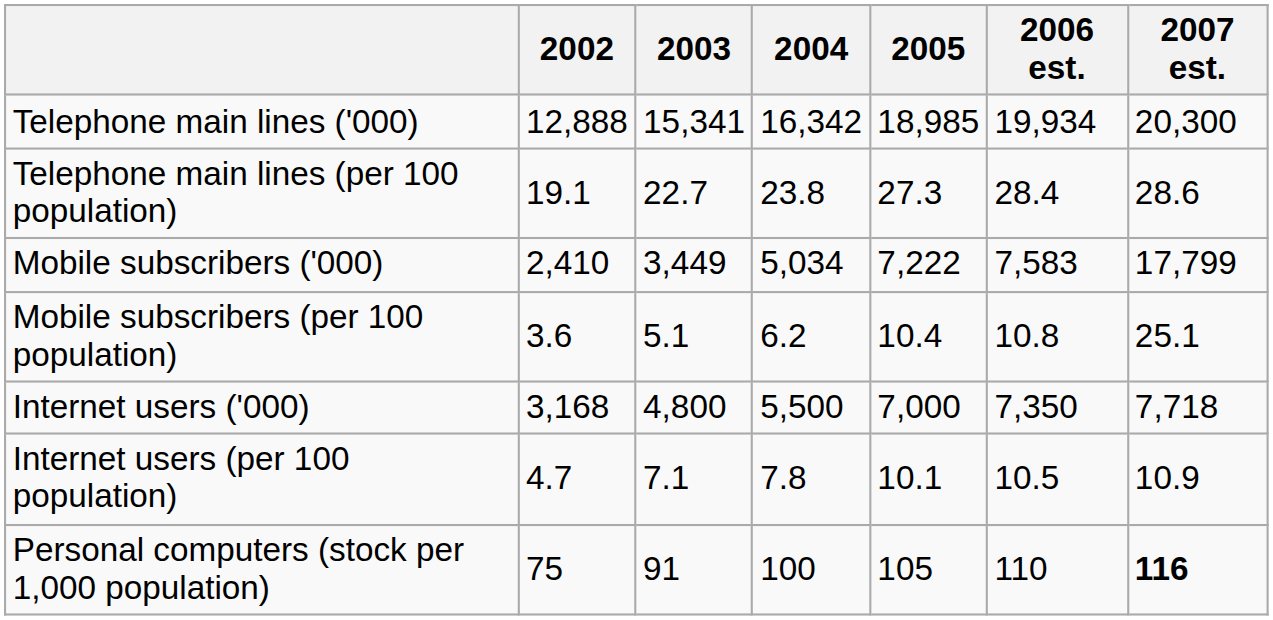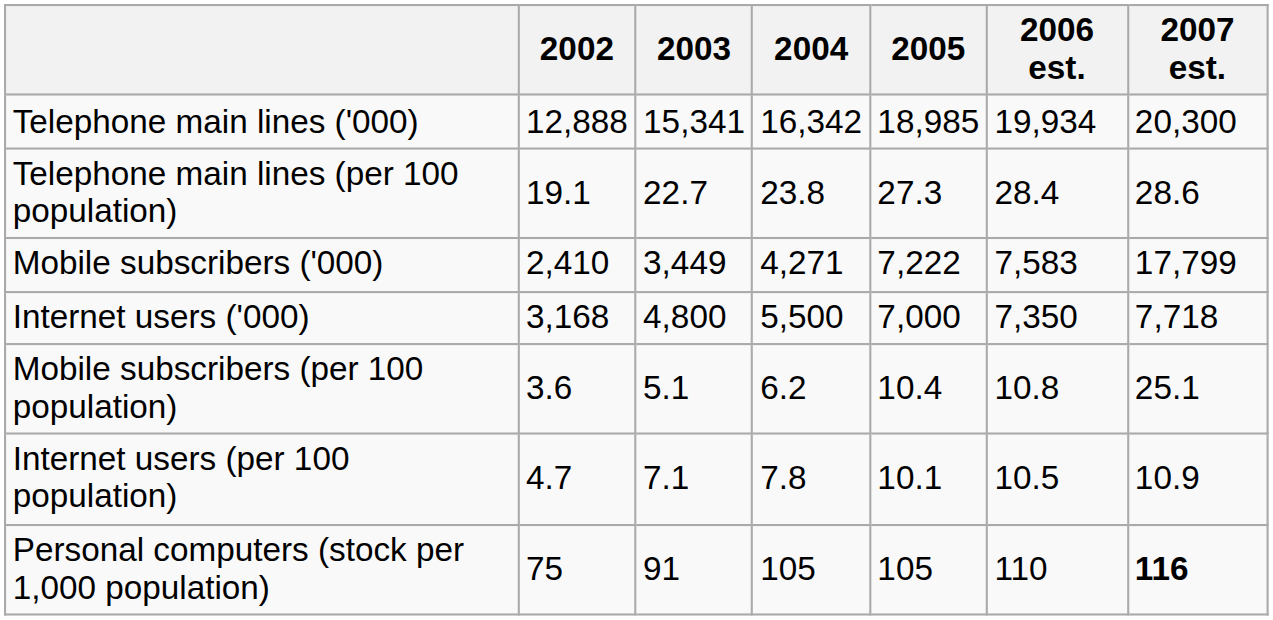 <table class="wikitable">
 <tr>
 <th></th>
 <th>2002</th>
 <th>2003</th>
 <th>2004</th>
 <th>2005</th>
 <th>2006 est.</th>
 <th>2007 est.</th>
 </tr>
 <tr>
 <td>Telephone main lines ('000)</td>
 <td>12,888</td>
 <td>15,341</td>
 <td>16,342</td>
 <td>18,985</td>
 <td>19,934</td>
 <td>20,300</td>
 </tr>
 <tr>
 <td>Telephone main lines (per 100 population)</td>
 <td>19.1</td>
 <td>22.7</td>
 <td>23.8</td>
 <td>27.3</td>
 <td>28.4</td>
 <td>28.6</td>
 </tr>
 <tr>
 <td>Mobile subscribers ('000)</td>
 <td>2,410</td>
 <td>3,449</td>
-<td>5,034</td>
+<td>4,271</td>
 <td>7,222</td>
 <td>7,583</td>
 <td>17,799</td>
+</tr>
+<tr>
+<td>Internet users ('000)</td>
+<td>3,168</td>
+<td>4,800</td>
+<td>5,500</td>
+<td>7,000</td>
+<td>7,350</td>
+<td>7,718</td>
 </tr>
 <tr>
 <td>Mobile subscribers (per 100 population)</td>
 <td>3.6</td>
 <td>5.1</td>
 <td>6.2</td>
 <td>10.4</td>
 <td>10.8</td>
 <td>25.1</td>
-</tr>
-<tr>
-<td>Internet users ('000)</td>
-<td>3,168</td>
-<td>4,800</td>
-<td>5,500</td>
-<td>7,000</td>
-<td>7,350</td>
-<td>7,718</td>
 </tr>
 <tr>
 <td>Internet users (per 100 population)</td>
 <td>4.7</td>
 <td>7.1</td>
 <td>7.8</td>
 <td>10.1</td>
 <td>10.5</td>
 <td>10.9</td>
 </tr>
 <tr>
 <td>Personal computers (stock per 1,000 population)</td>
 <td>75</td>
 <td>91</td>
-<td>100</td>
+<td>105</td>
 <td>105</td>
 <td>110</td>
 <td><strong>116</strong></td>
 </tr>
 </table>
